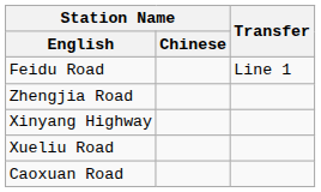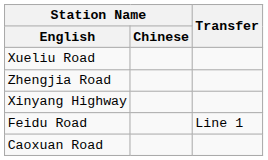 <table class="wikitable">
 <tr>
 <th colspan="2">Station Name</th>
 <th rowspan="2">Transfer</th>
 </tr>
 <tr>
 <th>English</th>
 <th>Chinese</th>
 </tr>
 <tr>
-<td>Feidu Road</td>
+<td>Xueliu Road</td>
 <td><span></span></td>
-<td>Line 1</td>
+<td></td>
 </tr>
 <tr>
 <td>Zhengjia Road</td>
 <td><span></span></td>
 <td></td>
 </tr>
 <tr>
 <td>Xinyang Highway</td>
 <td><span></span></td>
 <td></td>
 </tr>
 <tr>
-<td>Xueliu Road</td>
+<td>Feidu Road</td>
 <td><span></span></td>
-<td></td>
+<td>Line 1</td>
 </tr>
 <tr>
 <td>Caoxuan Road</td>
 <td><span></span></td>
 <td></td>
 </tr>
 </table>
